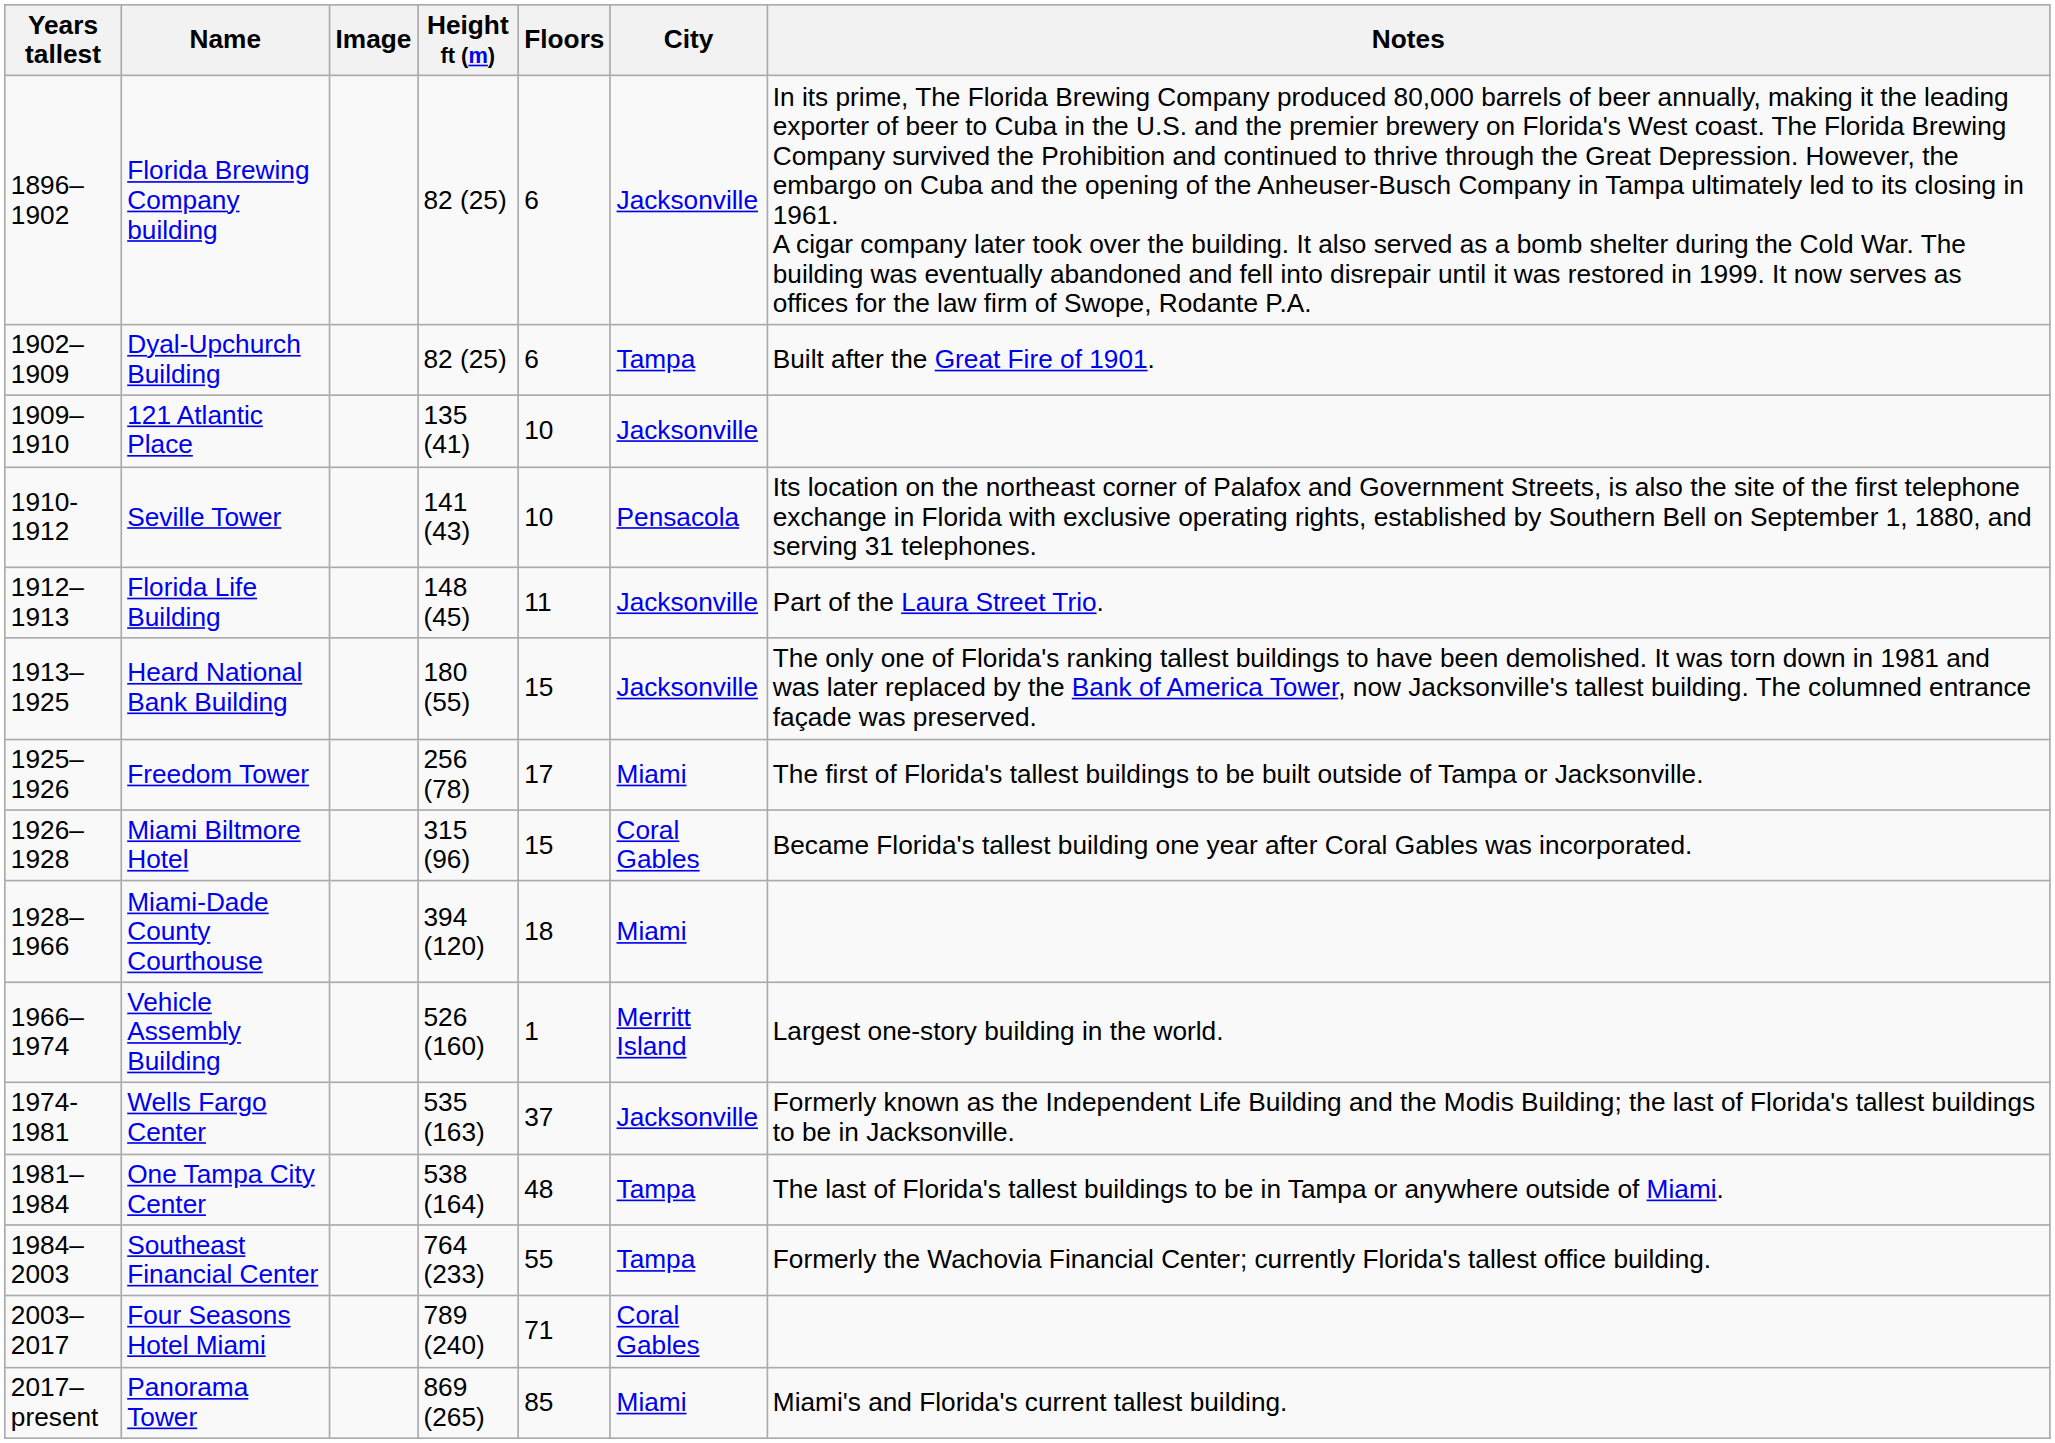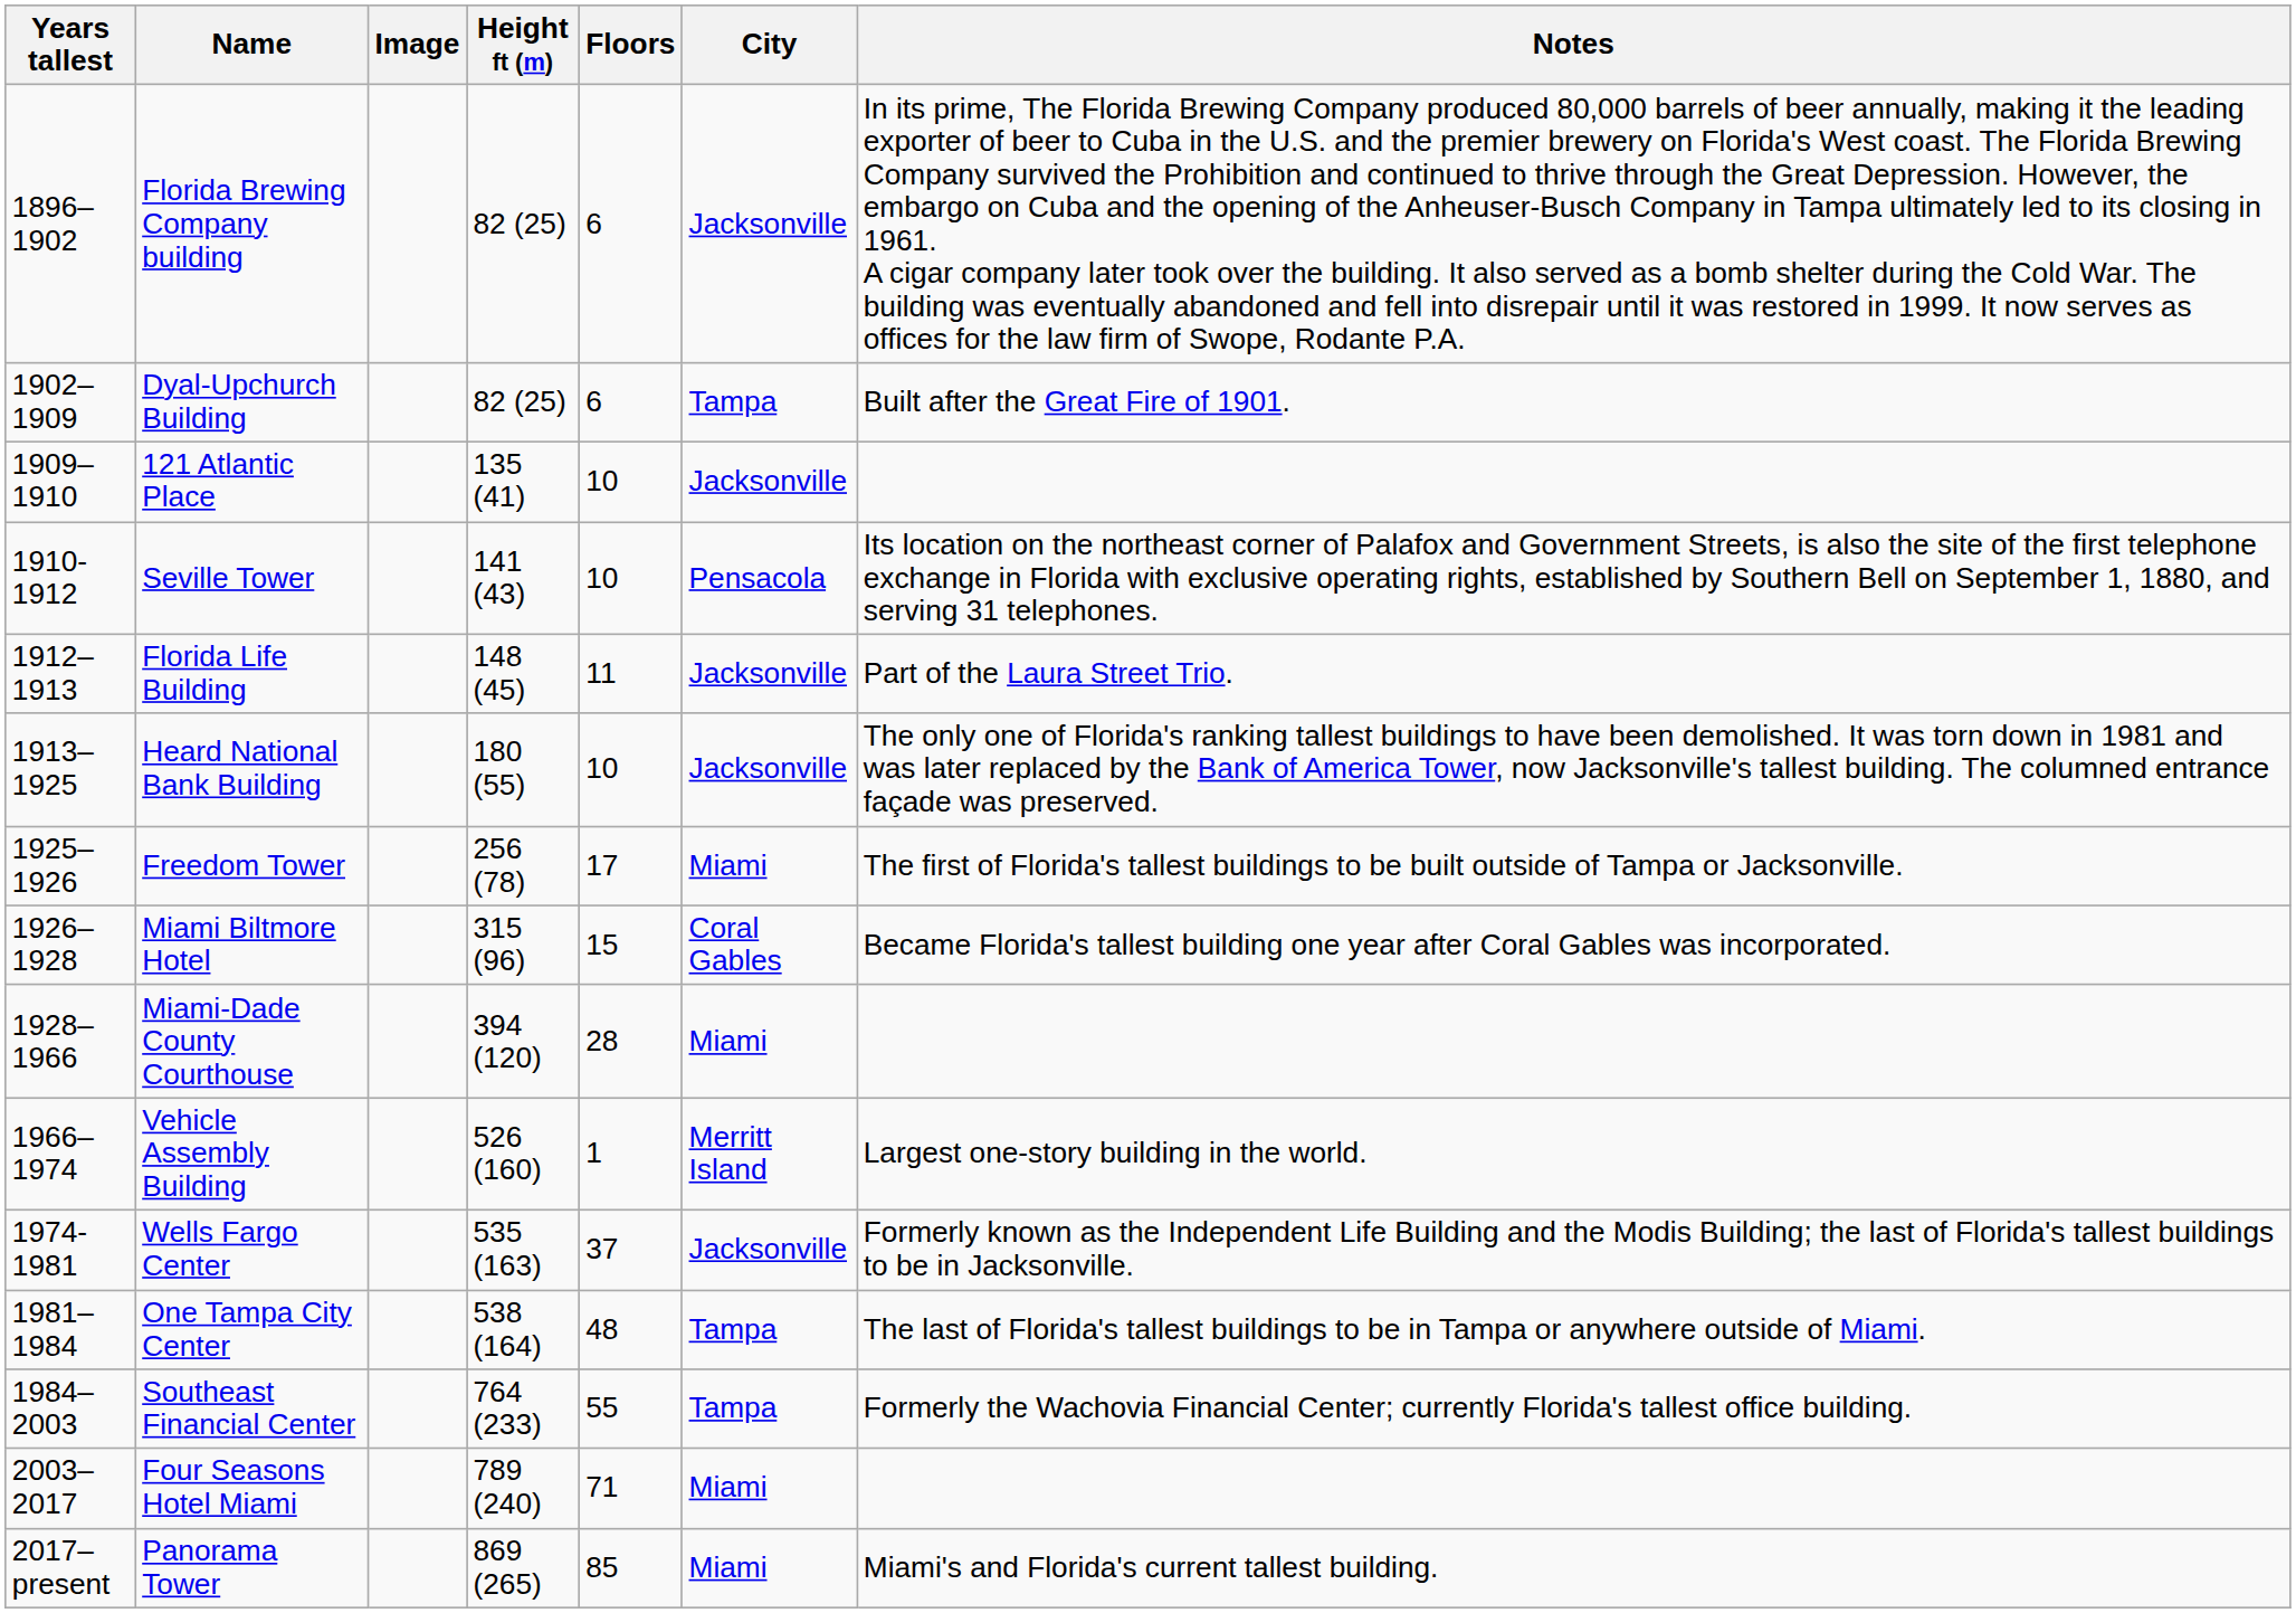 <table class="wikitable sortable">
 <tr>
 <th>Years tallest</th>
 <th>Name</th>
 <th>Image</th>
 <th>Height<br><small>ft (<a href='#'>m</a>)</small></th>
 <th>Floors</th>
 <th>City</th>
 <th class="unsortable">Notes</th>
 </tr>
 <tr>
 <td>1896–1902</td>
 <td><a href='#'>Florida Brewing Company building</a></td>
 <td></td>
 <td>82 (25)</td>
 <td>6</td>
 <td><a href='#'>Jacksonville</a></td>
 <td>In its prime, The Florida Brewing Company produced 80,000 barrels of beer annually, making it the leading exporter of beer to Cuba in the U.S. and the premier brewery on Florida's West coast. The Florida Brewing Company survived the Prohibition and continued to thrive through the Great Depression. However, the embargo on Cuba and the opening of the Anheuser-Busch Company in Tampa ultimately led to its closing in 1961.<br>A cigar company later took over the building. It also served as a bomb shelter during the Cold War. The building was eventually abandoned and fell into disrepair until it was restored in 1999. It now serves as offices for the law firm of Swope, Rodante P.A.</td>
 </tr>
 <tr>
 <td>1902–1909</td>
 <td><a href='#'>Dyal-Upchurch Building</a></td>
 <td></td>
 <td>82 (25)</td>
 <td>6</td>
 <td><a href='#'>Tampa</a></td>
 <td>Built after the <a href='#'>Great Fire of 1901</a>.</td>
 </tr>
 <tr>
 <td>1909–1910</td>
 <td><a href='#'>121 Atlantic Place</a></td>
 <td></td>
 <td>135 (41)</td>
 <td>10</td>
 <td><a href='#'>Jacksonville</a></td>
 <td></td>
 </tr>
 <tr>
 <td>1910-1912</td>
 <td><a href='#'>Seville Tower</a></td>
 <td></td>
 <td>141 (43)</td>
 <td>10</td>
 <td><a href='#'>Pensacola</a></td>
 <td>Its location on the northeast corner of Palafox and Government Streets, is also the site of the first telephone exchange in Florida with exclusive operating rights, established by Southern Bell on September 1, 1880, and serving 31 telephones.</td>
 </tr>
 <tr>
 <td>1912–1913</td>
 <td><a href='#'>Florida Life Building</a></td>
 <td></td>
 <td>148 (45)</td>
 <td>11</td>
 <td><a href='#'>Jacksonville</a></td>
 <td>Part of the <a href='#'>Laura Street Trio</a>.</td>
 </tr>
 <tr>
 <td>1913–1925</td>
 <td><a href='#'>Heard National Bank Building</a></td>
 <td></td>
 <td>180 (55)</td>
-<td>15</td>
+<td>10</td>
 <td><a href='#'>Jacksonville</a></td>
 <td>The only one of Florida's ranking tallest buildings to have been demolished. It was torn down in 1981 and was later replaced by the <a href='#'>Bank of America Tower</a>, now Jacksonville's tallest building. The columned entrance façade was preserved.</td>
 </tr>
 <tr>
 <td>1925–1926</td>
 <td><a href='#'>Freedom Tower</a></td>
 <td></td>
 <td>256 (78)</td>
 <td>17</td>
 <td><a href='#'>Miami</a></td>
 <td>The first of Florida's tallest buildings to be built outside of Tampa or Jacksonville.</td>
 </tr>
 <tr>
 <td>1926–1928</td>
 <td><a href='#'>Miami Biltmore Hotel</a></td>
 <td></td>
 <td>315 (96)</td>
 <td>15</td>
 <td><a href='#'>Coral Gables</a></td>
 <td>Became Florida's tallest building one year after Coral Gables was incorporated.</td>
 </tr>
 <tr>
 <td>1928–1966</td>
 <td><a href='#'>Miami-Dade County Courthouse</a></td>
 <td></td>
 <td>394 (120)</td>
-<td>18</td>
+<td>28</td>
 <td><a href='#'>Miami</a></td>
 <td></td>
 </tr>
 <tr>
 <td>1966–1974</td>
 <td><a href='#'>Vehicle Assembly Building</a></td>
 <td></td>
 <td>526 (160)</td>
 <td>1</td>
 <td><a href='#'>Merritt Island</a></td>
 <td>Largest one-story building in the world.</td>
 </tr>
 <tr>
 <td>1974-1981</td>
 <td><a href='#'>Wells Fargo Center</a></td>
 <td></td>
 <td>535 (163)</td>
 <td>37</td>
 <td><a href='#'>Jacksonville</a></td>
 <td>Formerly known as the Independent Life Building and the Modis Building; the last of Florida's tallest buildings to be in Jacksonville.</td>
 </tr>
 <tr>
 <td>1981–1984</td>
 <td><a href='#'>One Tampa City Center</a></td>
 <td></td>
 <td>538 (164)</td>
 <td>48</td>
 <td><a href='#'>Tampa</a></td>
 <td>The last of Florida's tallest buildings to be in Tampa or anywhere outside of <a href='#'>Miami</a>.</td>
 </tr>
 <tr>
 <td>1984–2003</td>
 <td><a href='#'>Southeast Financial Center</a></td>
 <td></td>
 <td>764 (233)</td>
 <td>55</td>
 <td><a href='#'>Tampa</a></td>
 <td>Formerly the Wachovia Financial Center; currently Florida's tallest office building.</td>
 </tr>
 <tr>
 <td>2003–2017</td>
 <td><a href='#'>Four Seasons Hotel Miami</a></td>
 <td></td>
 <td>789 (240)</td>
 <td>71</td>
-<td><a href='#'>Coral Gables</a></td>
+<td><a href='#'>Miami</a></td>
 <td></td>
 </tr>
 <tr>
 <td>2017–present</td>
 <td><a href='#'>Panorama Tower</a></td>
 <td></td>
 <td>869 (265)</td>
 <td>85</td>
 <td><a href='#'>Miami</a></td>
 <td>Miami's and Florida's current tallest building.</td>
 </tr>
 </table>
